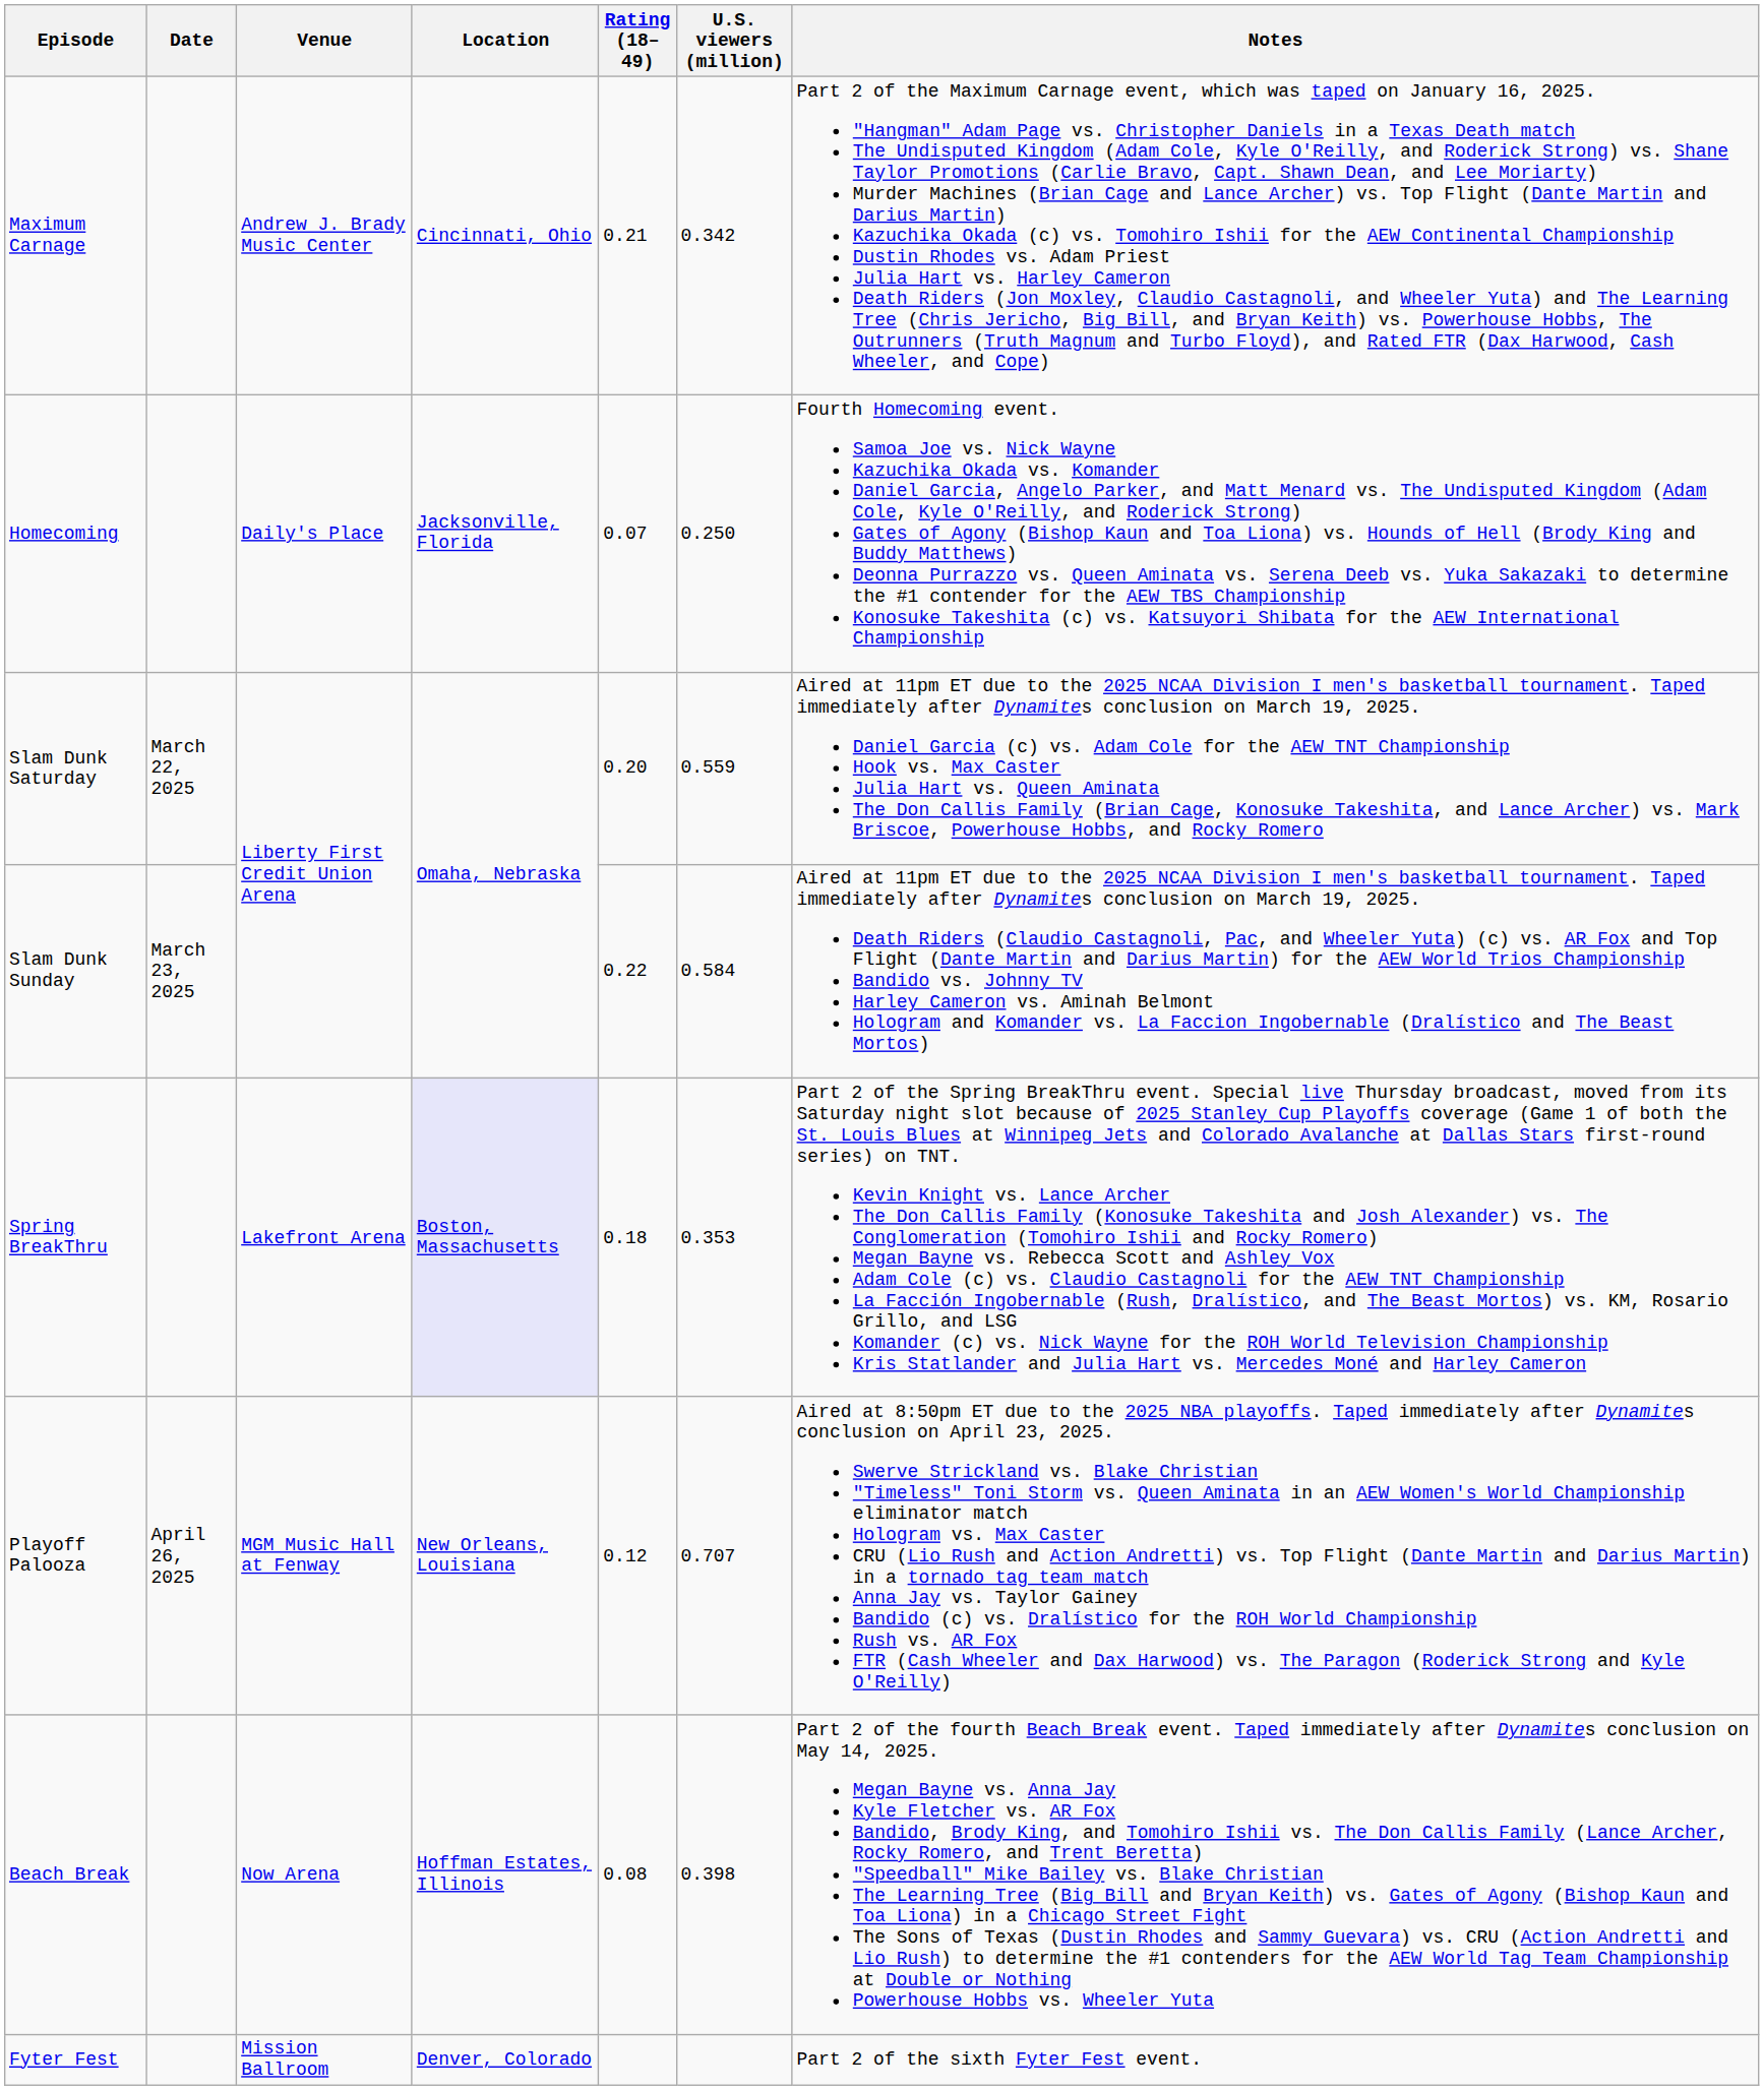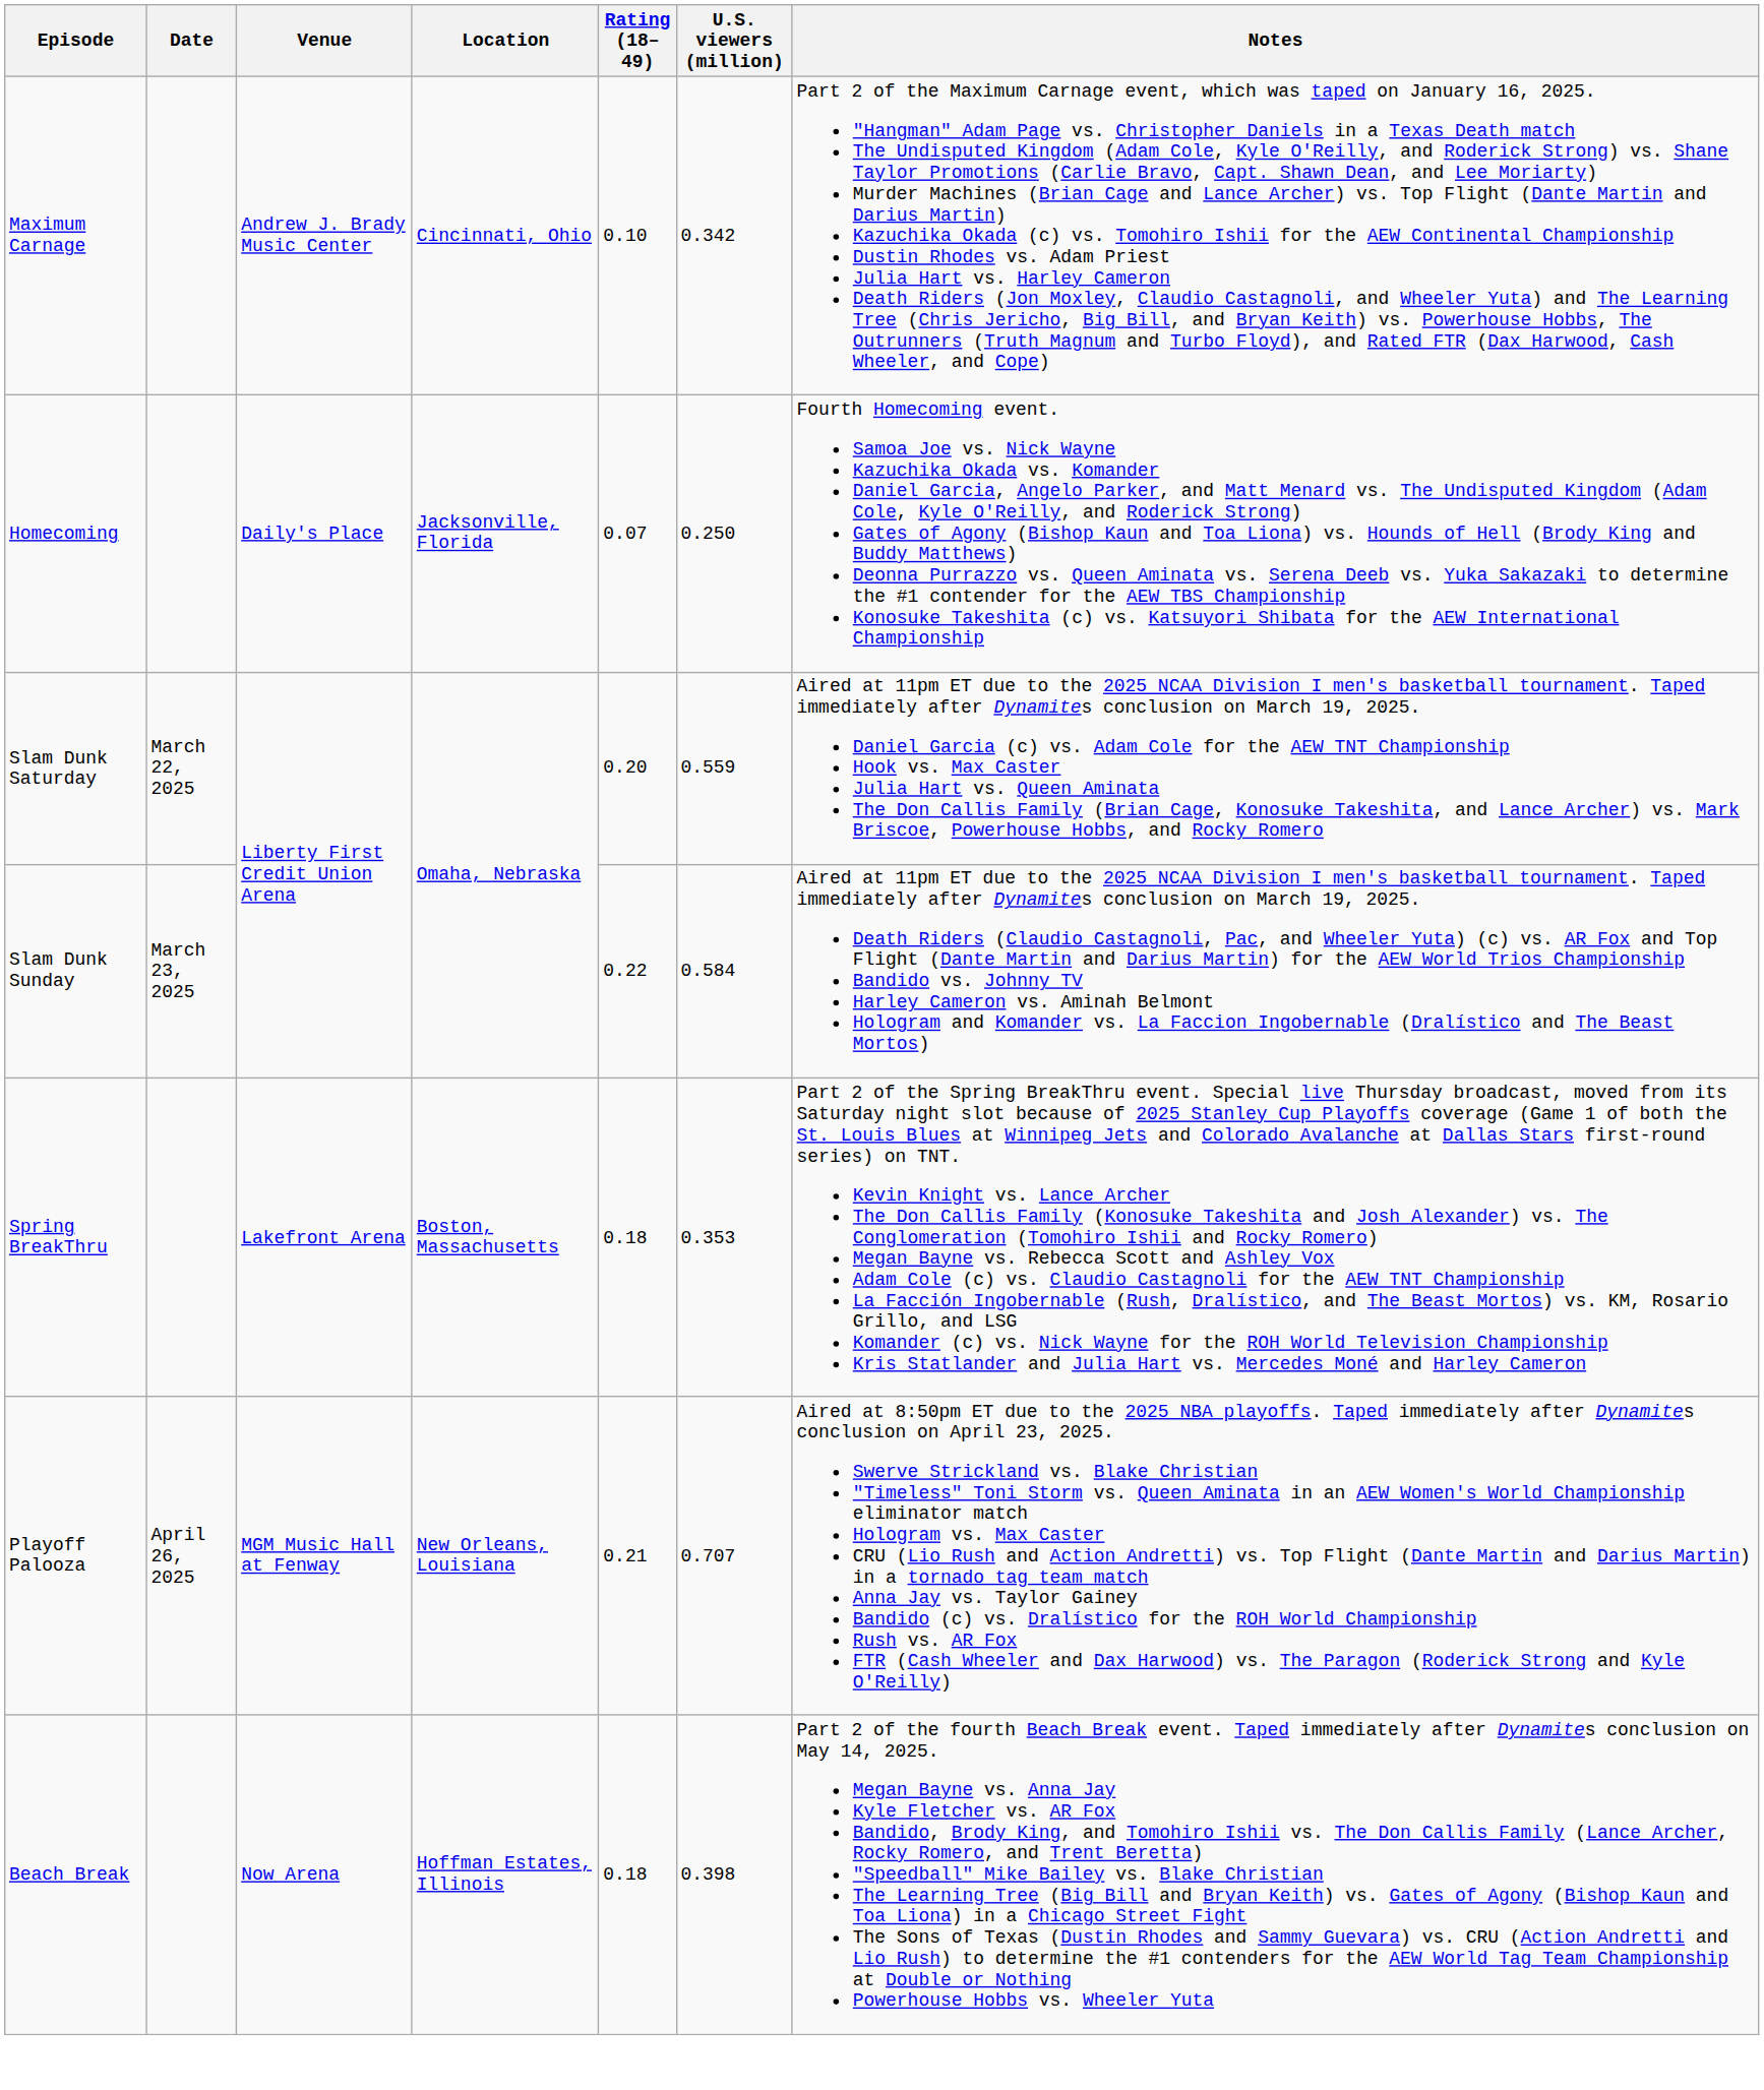 <table class="wikitable plainrowheaders sortable">
 <tr>
 <th>Episode</th>
 <th>Date</th>
 <th>Venue</th>
 <th>Location</th>
 <th><a href='#'>Rating</a><br>(18–49)</th>
 <th>U.S. viewers<br>(million)</th>
 <th>Notes</th>
 </tr>
 <tr>
 <td><a href='#'>Maximum Carnage</a></td>
 <td></td>
 <td><a href='#'>Andrew J. Brady Music Center</a></td>
 <td><a href='#'>Cincinnati, Ohio</a></td>
-<td>0.21</td>
+<td>0.10</td>
 <td>0.342</td>
 <td>Part 2 of the Maximum Carnage event, which was <a href='#'>taped</a> on January 16, 2025.<br><ul><li><a href='#'>"Hangman" Adam Page</a> vs. <a href='#'>Christopher Daniels</a> in a <a href='#'>Texas Death match</a></li><li><a href='#'>The Undisputed Kingdom</a> (<a href='#'>Adam Cole</a>, <a href='#'>Kyle O'Reilly</a>, and <a href='#'>Roderick Strong</a>) vs. <a href='#'>Shane Taylor Promotions</a> (<a href='#'>Carlie Bravo</a>, <a href='#'>Capt. Shawn Dean</a>, and <a href='#'>Lee Moriarty</a>)</li><li>Murder Machines (<a href='#'>Brian Cage</a> and <a href='#'>Lance Archer</a>) vs. Top Flight (<a href='#'>Dante Martin</a> and <a href='#'>Darius Martin</a>)</li><li><a href='#'>Kazuchika Okada</a> (c) vs. <a href='#'>Tomohiro Ishii</a> for the <a href='#'>AEW Continental Championship</a></li><li><a href='#'>Dustin Rhodes</a> vs. Adam Priest</li><li><a href='#'>Julia Hart</a> vs. <a href='#'>Harley Cameron</a></li><li><a href='#'>Death Riders</a> (<a href='#'>Jon Moxley</a>, <a href='#'>Claudio Castagnoli</a>, and <a href='#'>Wheeler Yuta</a>) and <a href='#'>The Learning Tree</a> (<a href='#'>Chris Jericho</a>, <a href='#'>Big Bill</a>, and <a href='#'>Bryan Keith</a>) vs. <a href='#'>Powerhouse Hobbs</a>, <a href='#'>The Outrunners</a> (<a href='#'>Truth Magnum</a> and <a href='#'>Turbo Floyd</a>), and <a href='#'>Rated FTR</a> (<a href='#'>Dax Harwood</a>, <a href='#'>Cash Wheeler</a>, and <a href='#'>Cope</a>)</li></ul></td>
 </tr>
 <tr>
 <td><a href='#'>Homecoming</a></td>
 <td></td>
 <td><a href='#'>Daily's Place</a></td>
 <td><a href='#'>Jacksonville, Florida</a></td>
 <td>0.07</td>
 <td>0.250</td>
 <td>Fourth <a href='#'>Homecoming</a> event.<br><ul><li><a href='#'>Samoa Joe</a> vs. <a href='#'>Nick Wayne</a></li><li><a href='#'>Kazuchika Okada</a> vs. <a href='#'>Komander</a></li><li><a href='#'>Daniel Garcia</a>, <a href='#'>Angelo Parker</a>, and <a href='#'>Matt Menard</a> vs. <a href='#'>The Undisputed Kingdom</a> (<a href='#'>Adam Cole</a>, <a href='#'>Kyle O'Reilly</a>, and <a href='#'>Roderick Strong</a>)</li><li><a href='#'>Gates of Agony</a> (<a href='#'>Bishop Kaun</a> and <a href='#'>Toa Liona</a>) vs. <a href='#'>Hounds of Hell</a> (<a href='#'>Brody King</a> and <a href='#'>Buddy Matthews</a>)</li><li><a href='#'>Deonna Purrazzo</a> vs. <a href='#'>Queen Aminata</a> vs. <a href='#'>Serena Deeb</a> vs. <a href='#'>Yuka Sakazaki</a> to determine the #1 contender for the <a href='#'>AEW TBS Championship</a></li><li><a href='#'>Konosuke Takeshita</a> (c) vs. <a href='#'>Katsuyori Shibata</a> for the <a href='#'>AEW International Championship</a></li></ul></td>
 </tr>
 <tr>
 <td>Slam Dunk Saturday</td>
 <td>March 22, 2025</td>
 <td rowspan=2><a href='#'>Liberty First Credit Union Arena</a></td>
 <td rowspan=2><a href='#'>Omaha, Nebraska</a></td>
 <td>0.20</td>
 <td>0.559</td>
 <td>Aired at 11pm ET due to the <a href='#'>2025 NCAA Division I men's basketball tournament</a>. <a href='#'>Taped</a> immediately after <em><a href='#'>Dynamite</a></em>s conclusion on March 19, 2025.<br><ul><li><a href='#'>Daniel Garcia</a> (c) vs. <a href='#'>Adam Cole</a> for the <a href='#'>AEW TNT Championship</a></li><li><a href='#'>Hook</a> vs. <a href='#'>Max Caster</a></li><li><a href='#'>Julia Hart</a> vs. <a href='#'>Queen Aminata</a></li><li><a href='#'>The Don Callis Family</a> (<a href='#'>Brian Cage</a>, <a href='#'>Konosuke Takeshita</a>, and <a href='#'>Lance Archer</a>) vs. <a href='#'>Mark Briscoe</a>, <a href='#'>Powerhouse Hobbs</a>, and <a href='#'>Rocky Romero</a></li></ul></td>
 </tr>
 <tr>
 <td>Slam Dunk Sunday</td>
 <td>March 23, 2025</td>
 <td>0.22</td>
 <td>0.584</td>
 <td>Aired at 11pm ET due to the <a href='#'>2025 NCAA Division I men's basketball tournament</a>. <a href='#'>Taped</a> immediately after <em><a href='#'>Dynamite</a></em>s conclusion on March 19, 2025.<br><ul><li><a href='#'>Death Riders</a> (<a href='#'>Claudio Castagnoli</a>, <a href='#'>Pac</a>, and <a href='#'>Wheeler Yuta</a>) (c) vs. <a href='#'>AR Fox</a> and Top Flight (<a href='#'>Dante Martin</a> and <a href='#'>Darius Martin</a>) for the <a href='#'>AEW World Trios Championship</a></li><li><a href='#'>Bandido</a> vs. <a href='#'>Johnny TV</a></li><li><a href='#'>Harley Cameron</a> vs. Aminah Belmont</li><li><a href='#'>Hologram</a> and <a href='#'>Komander</a> vs. <a href='#'>La Faccion Ingobernable</a> (<a href='#'>Dralístico</a> and <a href='#'>The Beast Mortos</a>)</li></ul></td>
 </tr>
 <tr>
 <td><a href='#'>Spring BreakThru</a></td>
 <td></td>
 <td><a href='#'>Lakefront Arena</a></td>
-<td style="background: lavender;"><a href='#'>Boston, Massachusetts</a></td>
+<td><a href='#'>Boston, Massachusetts</a></td>
 <td>0.18</td>
 <td>0.353</td>
 <td>Part 2 of the Spring BreakThru event. Special <a href='#'>live</a> Thursday broadcast, moved from its Saturday night slot because of <a href='#'>2025 Stanley Cup Playoffs</a> coverage (Game 1 of both the <a href='#'>St. Louis Blues</a> at <a href='#'>Winnipeg Jets</a> and <a href='#'>Colorado Avalanche</a> at <a href='#'>Dallas Stars</a> first-round series) on TNT.<br><ul><li><a href='#'>Kevin Knight</a> vs. <a href='#'>Lance Archer</a></li><li><a href='#'>The Don Callis Family</a> (<a href='#'>Konosuke Takeshita</a> and <a href='#'>Josh Alexander</a>) vs. <a href='#'>The Conglomeration</a> (<a href='#'>Tomohiro Ishii</a> and <a href='#'>Rocky Romero</a>)</li><li><a href='#'>Megan Bayne</a> vs. Rebecca Scott and <a href='#'>Ashley Vox</a></li><li><a href='#'>Adam Cole</a> (c) vs. <a href='#'>Claudio Castagnoli</a> for the <a href='#'>AEW TNT Championship</a></li><li><a href='#'>La Facción Ingobernable</a> (<a href='#'>Rush</a>, <a href='#'>Dralístico</a>, and <a href='#'>The Beast Mortos</a>) vs. KM, Rosario Grillo, and LSG</li><li><a href='#'>Komander</a> (c) vs. <a href='#'>Nick Wayne</a> for the <a href='#'>ROH World Television Championship</a></li><li><a href='#'>Kris Statlander</a> and <a href='#'>Julia Hart</a> vs. <a href='#'>Mercedes Moné</a> and <a href='#'>Harley Cameron</a></li></ul></td>
 </tr>
 <tr>
 <td>Playoff Palooza</td>
 <td>April 26, 2025</td>
 <td><a href='#'>MGM Music Hall at Fenway</a></td>
 <td><a href='#'>New Orleans, Louisiana</a></td>
-<td>0.12</td>
+<td>0.21</td>
 <td>0.707</td>
 <td>Aired at 8:50pm ET due to the <a href='#'>2025 NBA playoffs</a>. <a href='#'>Taped</a> immediately after <em><a href='#'>Dynamite</a></em>s conclusion on April 23, 2025.<br><ul><li><a href='#'>Swerve Strickland</a> vs. <a href='#'>Blake Christian</a></li><li><a href='#'>"Timeless" Toni Storm</a> vs. <a href='#'>Queen Aminata</a> in an <a href='#'>AEW Women's World Championship</a> eliminator match</li><li><a href='#'>Hologram</a> vs. <a href='#'>Max Caster</a></li><li>CRU (<a href='#'>Lio Rush</a> and <a href='#'>Action Andretti</a>) vs. Top Flight (<a href='#'>Dante Martin</a> and <a href='#'>Darius Martin</a>) in a <a href='#'>tornado tag team match</a></li><li><a href='#'>Anna Jay</a> vs. Taylor Gainey</li><li><a href='#'>Bandido</a> (c) vs. <a href='#'>Dralístico</a> for the <a href='#'>ROH World Championship</a></li><li><a href='#'>Rush</a> vs. <a href='#'>AR Fox</a></li><li><a href='#'>FTR</a> (<a href='#'>Cash Wheeler</a> and <a href='#'>Dax Harwood</a>) vs. <a href='#'>The Paragon</a> (<a href='#'>Roderick Strong</a> and <a href='#'>Kyle O'Reilly</a>)</li></ul></td>
 </tr>
 <tr>
 <td><a href='#'>Beach Break</a></td>
 <td></td>
 <td><a href='#'>Now Arena</a></td>
 <td><a href='#'>Hoffman Estates, Illinois</a></td>
-<td>0.08</td>
+<td>0.18</td>
 <td>0.398</td>
 <td>Part 2 of the fourth <a href='#'>Beach Break</a> event. <a href='#'>Taped</a> immediately after <em><a href='#'>Dynamite</a></em>s conclusion on May 14, 2025.<br><ul><li><a href='#'>Megan Bayne</a> vs. <a href='#'>Anna Jay</a></li><li><a href='#'>Kyle Fletcher</a> vs. <a href='#'>AR Fox</a></li><li><a href='#'>Bandido</a>, <a href='#'>Brody King</a>, and <a href='#'>Tomohiro Ishii</a> vs. <a href='#'>The Don Callis Family</a> (<a href='#'>Lance Archer</a>, <a href='#'>Rocky Romero</a>, and <a href='#'>Trent Beretta</a>)</li><li><a href='#'>"Speedball" Mike Bailey</a> vs. <a href='#'>Blake Christian</a></li><li><a href='#'>The Learning Tree</a> (<a href='#'>Big Bill</a> and <a href='#'>Bryan Keith</a>) vs. <a href='#'>Gates of Agony</a> (<a href='#'>Bishop Kaun</a> and <a href='#'>Toa Liona</a>) in a <a href='#'>Chicago Street Fight</a></li><li>The Sons of Texas (<a href='#'>Dustin Rhodes</a> and <a href='#'>Sammy Guevara</a>) vs. CRU (<a href='#'>Action Andretti</a> and <a href='#'>Lio Rush</a>) to determine the #1 contenders for the <a href='#'>AEW World Tag Team Championship</a> at <a href='#'>Double or Nothing</a></li><li><a href='#'>Powerhouse Hobbs</a> vs. <a href='#'>Wheeler Yuta</a></li></ul></td>
 </tr>
-<tr>
-<td><a href='#'>Fyter Fest</a></td>
-<td></td>
-<td><a href='#'>Mission Ballroom</a></td>
-<td><a href='#'>Denver, Colorado</a></td>
-<td></td>
-<td></td>
-<td>Part 2 of the sixth <a href='#'>Fyter Fest</a> event.</td>
-</tr>
 </table>
